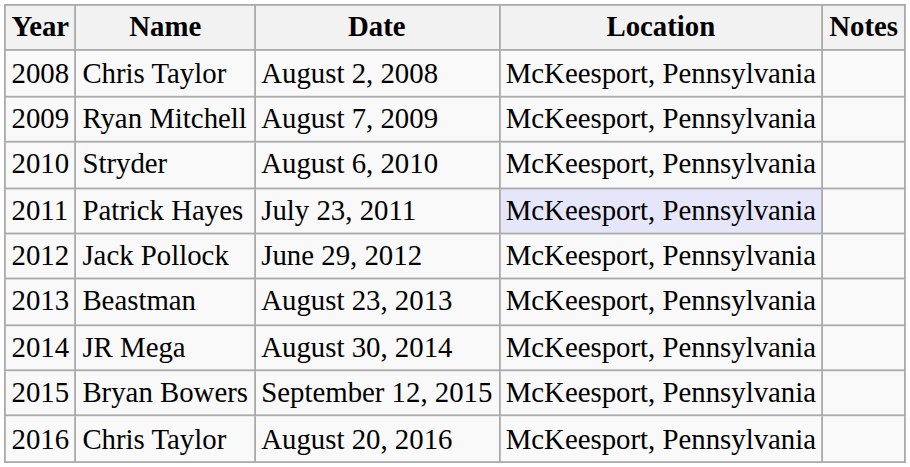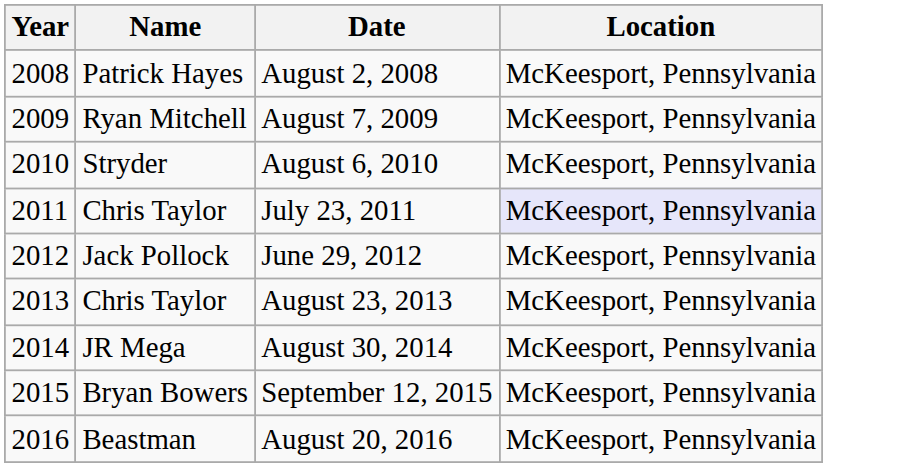 <table class="wikitable">
 <tr>
 <th>Year</th>
 <th>Name</th>
 <th>Date</th>
 <th>Location</th>
-<th>Notes</th>
 </tr>
 <tr>
 <td>2008</td>
-<td>Chris Taylor</td>
+<td>Patrick Hayes</td>
 <td>August 2, 2008</td>
 <td>McKeesport, Pennsylvania</td>
-<td></td>
 </tr>
 <tr>
 <td>2009</td>
 <td>Ryan Mitchell</td>
 <td>August 7, 2009</td>
 <td>McKeesport, Pennsylvania</td>
-<td></td>
 </tr>
 <tr>
 <td>2010</td>
 <td>Stryder</td>
 <td>August 6, 2010</td>
 <td>McKeesport, Pennsylvania</td>
-<td></td>
 </tr>
 <tr>
 <td>2011</td>
-<td>Patrick Hayes</td>
+<td>Chris Taylor</td>
 <td>July 23, 2011</td>
 <td style="background: lavender;">McKeesport, Pennsylvania</td>
-<td></td>
 </tr>
 <tr>
 <td>2012</td>
 <td>Jack Pollock</td>
 <td>June 29, 2012</td>
 <td>McKeesport, Pennsylvania</td>
-<td></td>
 </tr>
 <tr>
 <td>2013</td>
-<td>Beastman</td>
+<td>Chris Taylor</td>
 <td>August 23, 2013</td>
 <td>McKeesport, Pennsylvania</td>
-<td></td>
 </tr>
 <tr>
 <td>2014</td>
 <td>JR Mega</td>
 <td>August 30, 2014</td>
 <td>McKeesport, Pennsylvania</td>
-<td></td>
 </tr>
 <tr>
 <td>2015</td>
 <td>Bryan Bowers</td>
 <td>September 12, 2015</td>
 <td>McKeesport, Pennsylvania</td>
-<td></td>
 </tr>
 <tr>
 <td>2016</td>
-<td>Chris Taylor</td>
+<td>Beastman</td>
 <td>August 20, 2016</td>
 <td>McKeesport, Pennsylvania</td>
-<td></td>
 </tr>
 </table>
